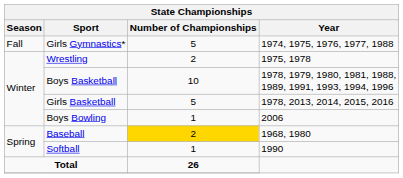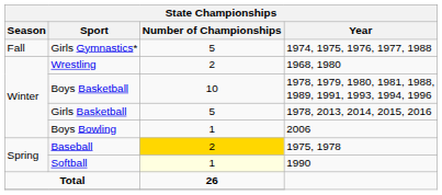 <table class="wikitable">
 <tr>
 <th colspan="4">State Championships</th>
 </tr>
 <tr>
 <th>Season</th>
 <th>Sport</th>
 <th>Number of Championships</th>
 <th>Year</th>
 </tr>
 <tr>
 <td rowspan="1">Fall</td>
 <td>Girls <a href='#'>Gymnastics</a>*</td>
 <td align="center">5</td>
 <td>1974, 1975, 1976, 1977, 1988</td>
 </tr>
 <tr>
 <td rowspan="4">Winter</td>
 <td><a href='#'>Wrestling</a></td>
 <td align="center">2</td>
-<td>1975, 1978</td>
+<td>1968, 1980</td>
 </tr>
 <tr>
 <td>Boys <a href='#'>Basketball</a></td>
 <td align="center">10</td>
 <td>1978, 1979, 1980, 1981, 1988,<br>1989, 1991, 1993, 1994, 1996</td>
 </tr>
 <tr>
 <td>Girls <a href='#'>Basketball</a></td>
 <td align="center">5</td>
 <td>1978, 2013, 2014, 2015, 2016</td>
 </tr>
 <tr>
 <td>Boys <a href='#'>Bowling</a></td>
 <td align="center">1</td>
 <td>2006</td>
 </tr>
 <tr>
 <td rowspan="2">Spring</td>
 <td><a href='#'>Baseball</a></td>
 <td align="center" style="background: gold;">2</td>
-<td>1968, 1980</td>
+<td>1975, 1978</td>
 </tr>
 <tr>
 <td><a href='#'>Softball</a></td>
-<td align="center">1</td>
+<td align="center" style="background: lightyellow;">1</td>
 <td>1990</td>
 </tr>
 <tr>
 <td align="center" colspan="2"><strong>Total</strong></td>
 <td align="center"><strong>26</strong></td>
 </tr>
 <tr>
 </tr>
 </table>
